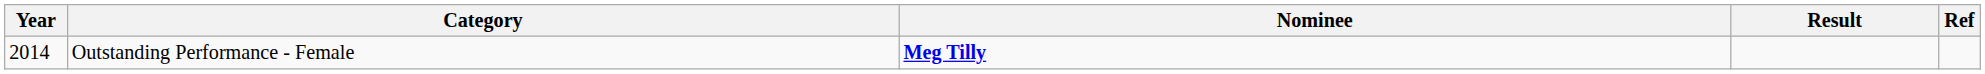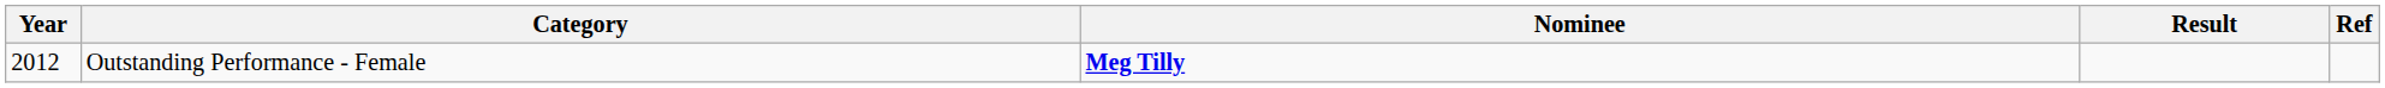 <table class="wikitable">
 <tr>
 <th width=3%>Year</th>
 <th width=40%>Category</th>
 <th width=40%>Nominee</th>
 <th width=10%>Result</th>
 <th width=2%>Ref</th>
 </tr>
 <tr>
-<td>2014</td>
+<td>2012</td>
 <td>Outstanding Performance - Female</td>
 <td><strong><a href='#'>Meg Tilly</a></strong></td>
 <td></td>
 <td></td>
 </tr>
 </table>
